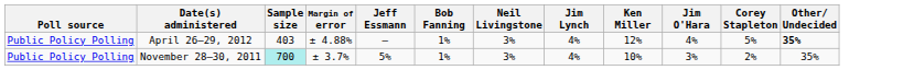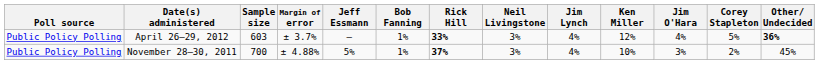 <table class="wikitable">
 <tr valign= bottom>
 <th>Poll source</th>
 <th style="width:160px;">Date(s)<br>administered</th>
 <th class=small>Sample<br>size</th>
 <th><small>Margin of</small><br>error</th>
 <th style="width:70px;">Jeff<br>Essmann</th>
 <th style="width:70px;">Bob<br>Fanning</th>
+<th style="width:70px;">Rick<br>Hill</th>
 <th style="width:70px;">Neil<br>Livingstone</th>
 <th style="width:70px;">Jim<br>Lynch</th>
 <th style="width:70px;">Ken<br>Miller</th>
 <th style="width:70px;">Jim<br>O'Hara</th>
 <th style="width:70px;">Corey<br>Stapleton</th>
 <th style="width:70px;">Other/<br>Undecided</th>
 </tr>
 <tr>
 <td><a href='#'>Public Policy Polling</a></td>
 <td align=center>April 26–29, 2012</td>
-<td align=center>403</td>
-<td align=center>± 4.88%</td>
+<td align=center>603</td>
+<td align=center>± 3.7%</td>
 <td align=center>—</td>
 <td align=center>1%</td>
+<td><strong>33%</strong></td>
 <td align=center>3%</td>
 <td align=center>4%</td>
 <td align=center>12%</td>
 <td align=center>4%</td>
 <td align=center>5%</td>
-<td><strong>35%</strong></td>
+<td><strong>36%</strong></td>
 </tr>
 <tr>
 <td><a href='#'>Public Policy Polling</a></td>
 <td align=center>November 28–30, 2011</td>
-<td align=center style="background: paleturquoise;">700</td>
-<td align=center>± 3.7%</td>
+<td align=center>700</td>
+<td align=center>± 4.88%</td>
 <td align=center>5%</td>
 <td align=center>1%</td>
+<td><strong>37%</strong></td>
 <td align=center>3%</td>
 <td align=center>4%</td>
 <td align=center>10%</td>
 <td align=center>3%</td>
 <td align=center>2%</td>
-<td align=center>35%</td>
+<td align=center>45%</td>
 </tr>
 </table>
